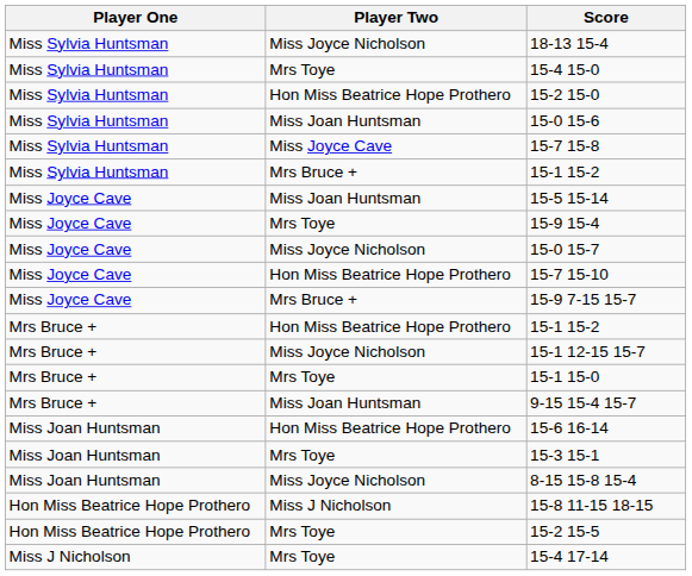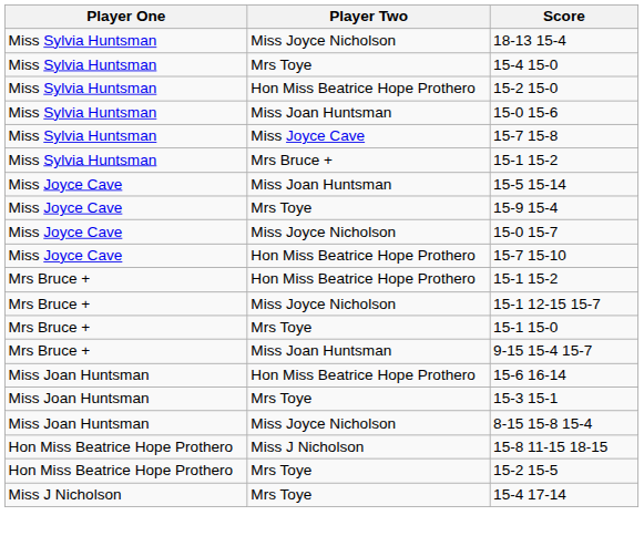 <table class="wikitable">
 <tr>
 <th width=250>Player One</th>
 <th width=250>Player Two</th>
 <th width=150>Score</th>
 </tr>
 <tr>
 <td> Miss <a href='#'>Sylvia Huntsman</a></td>
 <td> Miss Joyce Nicholson</td>
 <td>18-13 15-4</td>
 </tr>
 <tr>
 <td> Miss <a href='#'>Sylvia Huntsman</a></td>
 <td> Mrs Toye</td>
 <td>15-4 15-0</td>
 </tr>
 <tr>
 <td> Miss <a href='#'>Sylvia Huntsman</a></td>
 <td> Hon Miss Beatrice Hope Prothero</td>
 <td>15-2 15-0</td>
 </tr>
 <tr>
 <td> Miss <a href='#'>Sylvia Huntsman</a></td>
 <td> Miss Joan Huntsman</td>
 <td>15-0 15-6</td>
 </tr>
 <tr>
 <td> Miss <a href='#'>Sylvia Huntsman</a></td>
 <td> Miss <a href='#'>Joyce Cave</a></td>
 <td>15-7 15-8</td>
 </tr>
 <tr>
 <td> Miss <a href='#'>Sylvia Huntsman</a></td>
 <td> Mrs Bruce +</td>
 <td>15-1 15-2</td>
 </tr>
 <tr>
 <td> Miss <a href='#'>Joyce Cave</a></td>
 <td> Miss Joan Huntsman</td>
 <td>15-5 15-14</td>
 </tr>
 <tr>
 <td> Miss <a href='#'>Joyce Cave</a></td>
 <td> Mrs Toye</td>
 <td>15-9 15-4</td>
 </tr>
 <tr>
 <td> Miss <a href='#'>Joyce Cave</a></td>
 <td> Miss Joyce Nicholson</td>
 <td>15-0 15-7</td>
 </tr>
 <tr>
 <td> Miss <a href='#'>Joyce Cave</a></td>
 <td> Hon Miss Beatrice Hope Prothero</td>
 <td>15-7 15-10</td>
 </tr>
 <tr>
-<td> Miss <a href='#'>Joyce Cave</a></td>
-<td> Mrs Bruce +</td>
-<td>15-9 7-15 15-7</td>
-</tr>
-<tr>
 <td> Mrs Bruce +</td>
 <td> Hon Miss Beatrice Hope Prothero</td>
 <td>15-1 15-2</td>
 </tr>
 <tr>
 <td> Mrs Bruce +</td>
 <td> Miss Joyce Nicholson</td>
 <td>15-1 12-15 15-7</td>
 </tr>
 <tr>
 <td> Mrs Bruce +</td>
 <td> Mrs Toye</td>
 <td>15-1 15-0</td>
 </tr>
 <tr>
 <td> Mrs Bruce +</td>
 <td> Miss Joan Huntsman</td>
 <td>9-15 15-4 15-7</td>
 </tr>
 <tr>
 <td> Miss Joan Huntsman</td>
 <td> Hon Miss Beatrice Hope Prothero</td>
 <td>15-6 16-14</td>
 </tr>
 <tr>
 <td> Miss Joan Huntsman</td>
 <td> Mrs Toye</td>
 <td>15-3 15-1</td>
 </tr>
 <tr>
 <td>Miss Joan Huntsman</td>
 <td> Miss Joyce Nicholson</td>
 <td>8-15 15-8 15-4</td>
 </tr>
 <tr>
 <td> Hon Miss Beatrice Hope Prothero</td>
 <td> Miss J Nicholson</td>
 <td>15-8 11-15 18-15</td>
 </tr>
 <tr>
 <td> Hon Miss Beatrice Hope Prothero</td>
 <td> Mrs Toye</td>
 <td>15-2 15-5</td>
 </tr>
 <tr>
 <td> Miss J Nicholson</td>
 <td> Mrs Toye</td>
 <td>15-4 17-14</td>
 </tr>
 </table>
